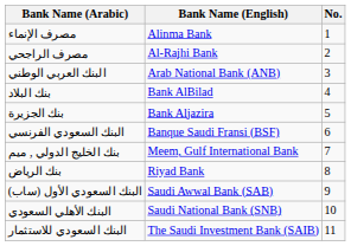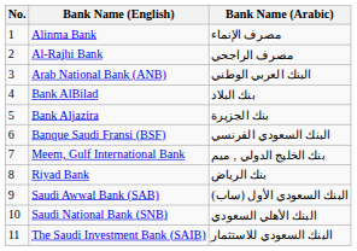 <table class="wikitable sortable">
 <tr>
+<th>No.</th>
+<th>Bank Name (English)</th>
 <th>Bank Name (Arabic)</th>
-<th>Bank Name (English)</th>
-<th>No.</th>
 </tr>
 <tr>
+<td>1</td>
+<td><a href='#'>Alinma Bank</a></td>
 <td>مصرف الإنماء</td>
-<td><a href='#'>Alinma Bank</a></td>
-<td>1</td>
 </tr>
 <tr>
+<td>2</td>
+<td><a href='#'>Al-Rajhi Bank</a></td>
 <td>مصرف الراجحي</td>
-<td><a href='#'>Al-Rajhi Bank</a></td>
-<td>2</td>
 </tr>
 <tr>
+<td>3</td>
+<td><a href='#'>Arab National Bank (ANB)</a></td>
 <td>البنك العربي الوطني</td>
-<td><a href='#'>Arab National Bank (ANB)</a></td>
-<td>3</td>
 </tr>
 <tr>
+<td>4</td>
+<td><a href='#'>Bank AlBilad</a></td>
 <td>بنك البلاد</td>
-<td><a href='#'>Bank AlBilad</a></td>
-<td>4</td>
 </tr>
 <tr>
+<td>5</td>
+<td><a href='#'>Bank Aljazira</a></td>
 <td>بنك الجزيرة</td>
-<td><a href='#'>Bank Aljazira</a></td>
-<td>5</td>
 </tr>
 <tr>
+<td>6</td>
+<td><a href='#'>Banque Saudi Fransi (BSF)</a></td>
 <td>البنك السعودي الفرنسي</td>
-<td><a href='#'>Banque Saudi Fransi (BSF)</a></td>
-<td>6</td>
 </tr>
 <tr>
+<td>7</td>
+<td><a href='#'>Meem, Gulf International Bank</a></td>
 <td>بنك الخليج الدولي , ميم</td>
-<td><a href='#'>Meem, Gulf International Bank</a></td>
-<td>7</td>
 </tr>
 <tr>
+<td>8</td>
+<td><a href='#'>Riyad Bank</a></td>
 <td>بنك الرياض</td>
-<td><a href='#'>Riyad Bank</a></td>
-<td>8</td>
 </tr>
 <tr>
+<td>9</td>
+<td><a href='#'>Saudi Awwal Bank (SAB)</a></td>
 <td>البنك السعودي الأول (ساب)</td>
-<td><a href='#'>Saudi Awwal Bank (SAB)</a></td>
-<td>9</td>
 </tr>
 <tr>
+<td>10</td>
+<td><a href='#'>Saudi National Bank (SNB)</a></td>
 <td>البنك الأهلي السعودي</td>
-<td><a href='#'>Saudi National Bank (SNB)</a></td>
-<td>10</td>
 </tr>
 <tr>
+<td>11</td>
+<td><a href='#'>The Saudi Investment Bank (SAIB)</a></td>
 <td>البنك السعودي للاستثمار</td>
-<td><a href='#'>The Saudi Investment Bank (SAIB)</a></td>
-<td>11</td>
 </tr>
 </table>
